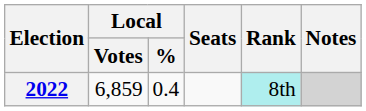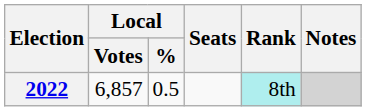 <table class="wikitable" style="text-align:right">
 <tr>
 <th rowspan="2">Election</th>
 <th colspan="2">Local</th>
 <th rowspan="2">Seats</th>
 <th rowspan="2">Rank</th>
 <th rowspan="2">Notes</th>
 </tr>
 <tr>
 <th>Votes</th>
 <th>%</th>
 </tr>
 <tr>
 <th><a href='#'>2022</a></th>
-<td>6,859</td>
-<td>0.4</td>
+<td>6,857</td>
+<td>0.5</td>
 <td></td>
 <td style="background: paleturquoise;"> 8th</td>
 <td bgcolor="lightgrey"></td>
 </tr>
 </table>
